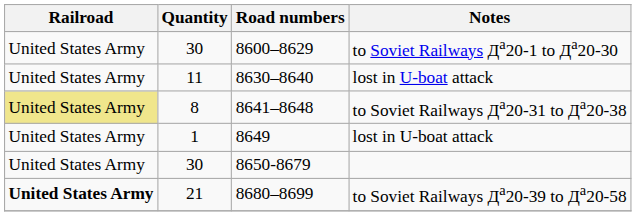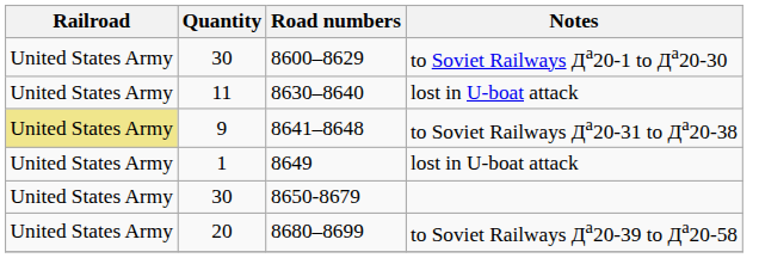 <table class="wikitable">
 <tr>
 <th>Railroad</th>
 <th>Quantity</th>
 <th>Road numbers</th>
 <th>Notes</th>
 </tr>
 <tr>
 <td>United States Army</td>
 <td style="text-align:center;">30</td>
 <td>8600–8629</td>
 <td>to <a href='#'>Soviet Railways</a> Д<sup>а</sup>20-1 to Д<sup>а</sup>20-30</td>
 </tr>
 <tr>
 <td>United States Army</td>
 <td style="text-align:center;">11</td>
 <td>8630–8640</td>
 <td>lost in <a href='#'>U-boat</a> attack</td>
 </tr>
 <tr>
 <td style="background: khaki;">United States Army</td>
-<td style="text-align:center;">8</td>
+<td style="text-align:center;">9</td>
 <td>8641–8648</td>
 <td>to Soviet Railways Д<sup>а</sup>20-31 to Д<sup>а</sup>20-38</td>
 </tr>
 <tr>
 <td>United States Army</td>
 <td style="text-align:center;">1</td>
 <td>8649</td>
 <td>lost in U-boat attack</td>
 </tr>
 <tr>
 <td>United States Army</td>
 <td style="text-align:center;">30</td>
 <td>8650-8679</td>
 <td></td>
 </tr>
 <tr>
-<td><strong>United States Army</strong></td>
-<td style="text-align:center;">21</td>
+<td>United States Army</td>
+<td style="text-align:center;">20</td>
 <td>8680–8699</td>
 <td>to Soviet Railways Д<sup>а</sup>20-39 to Д<sup>а</sup>20-58</td>
 </tr>
 <tr>
 </tr>
 </table>
